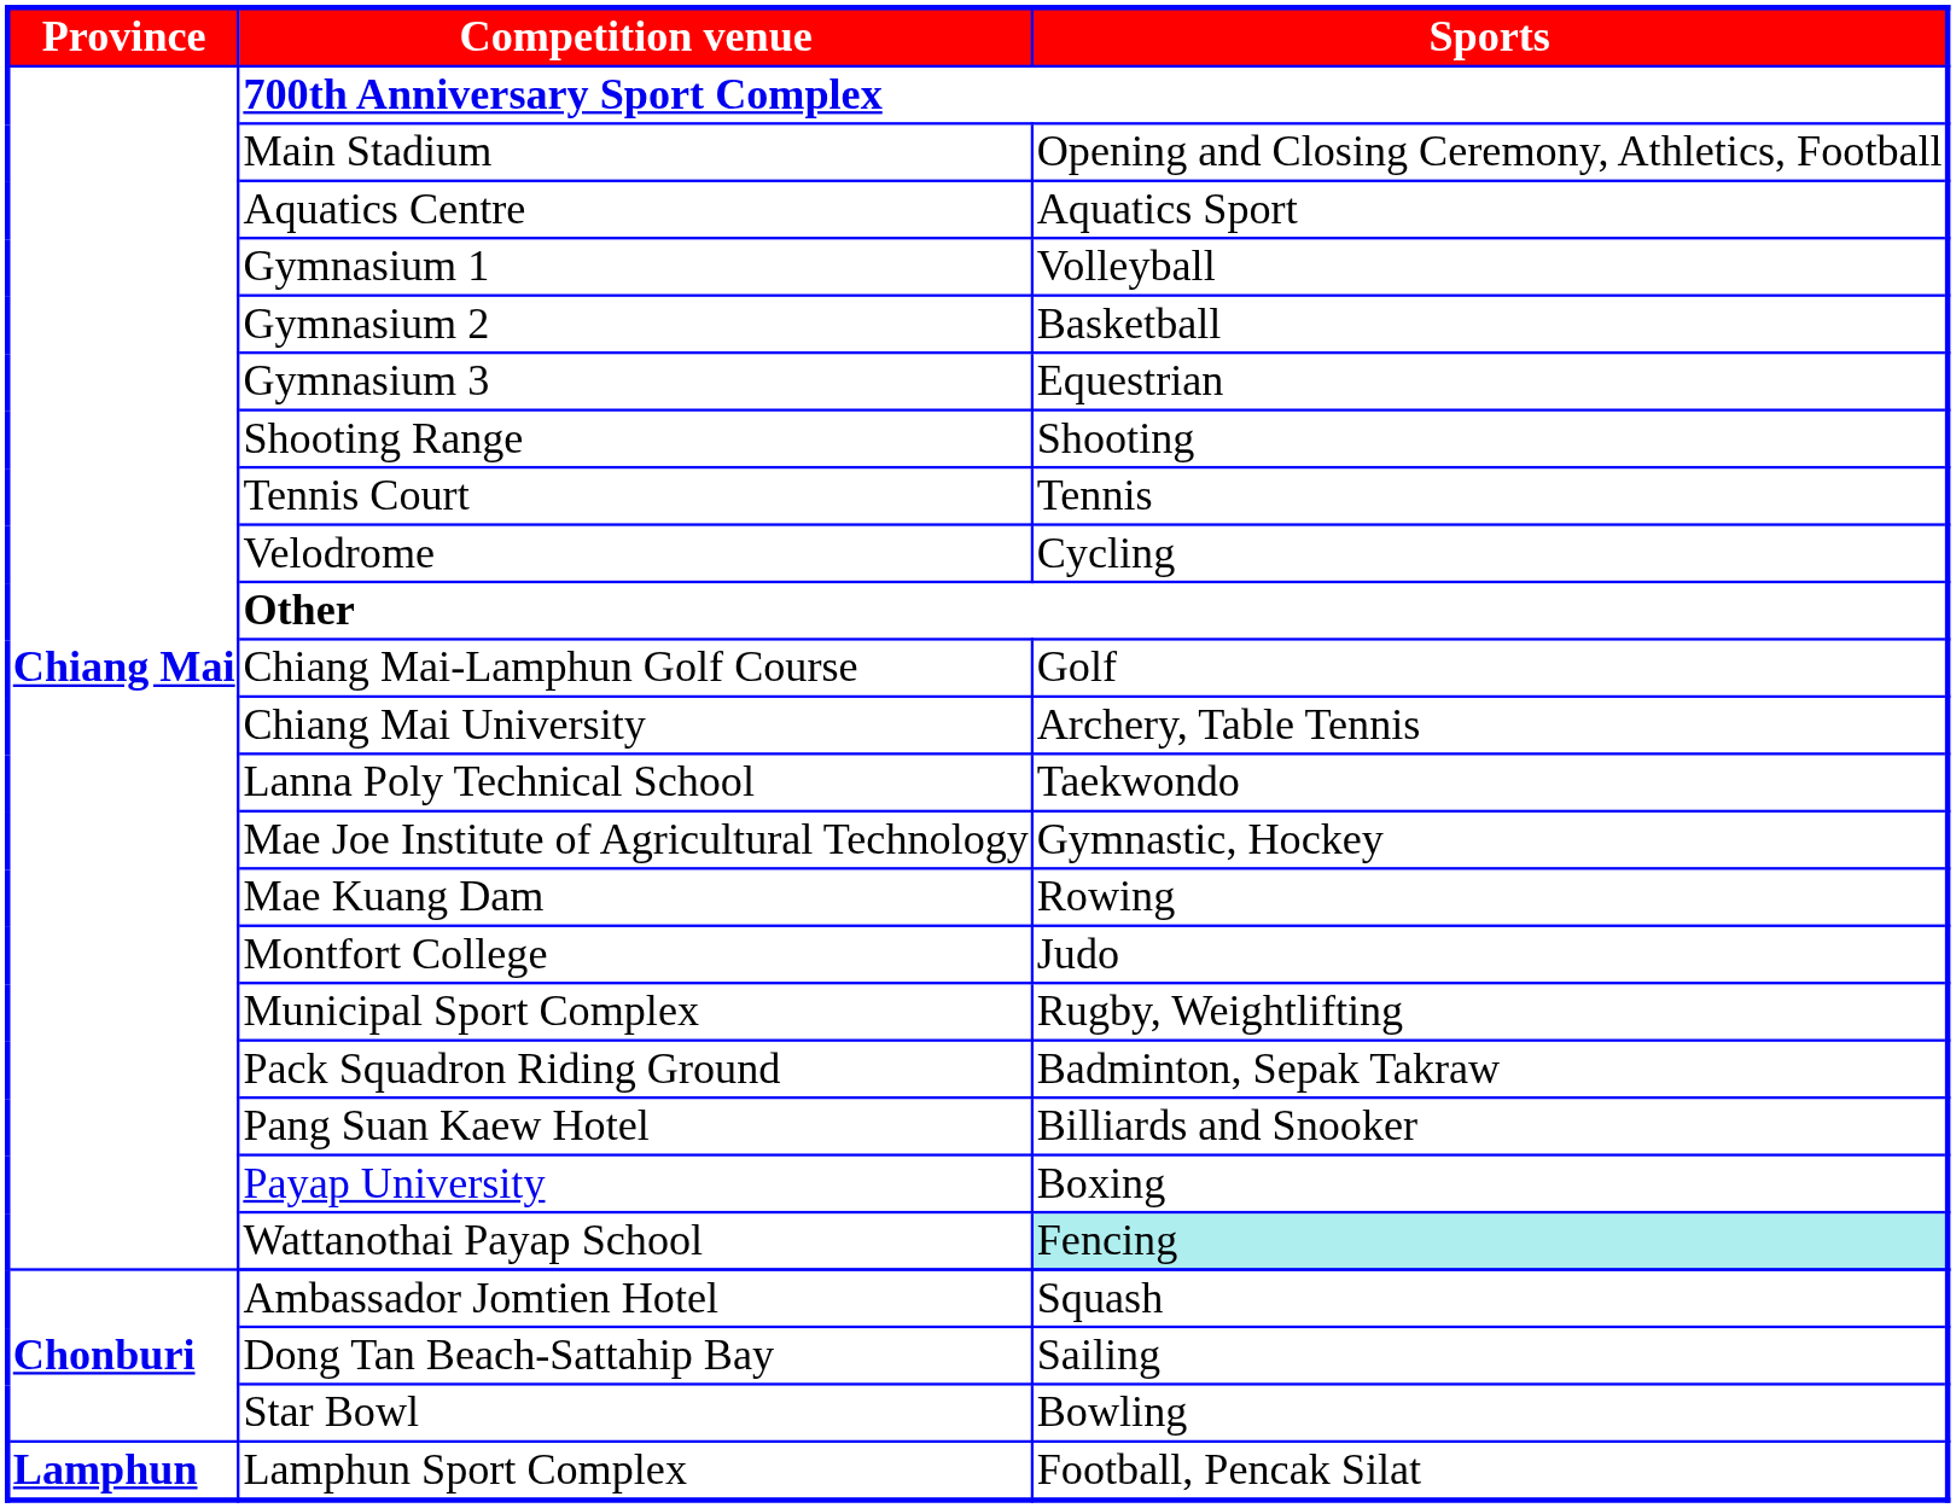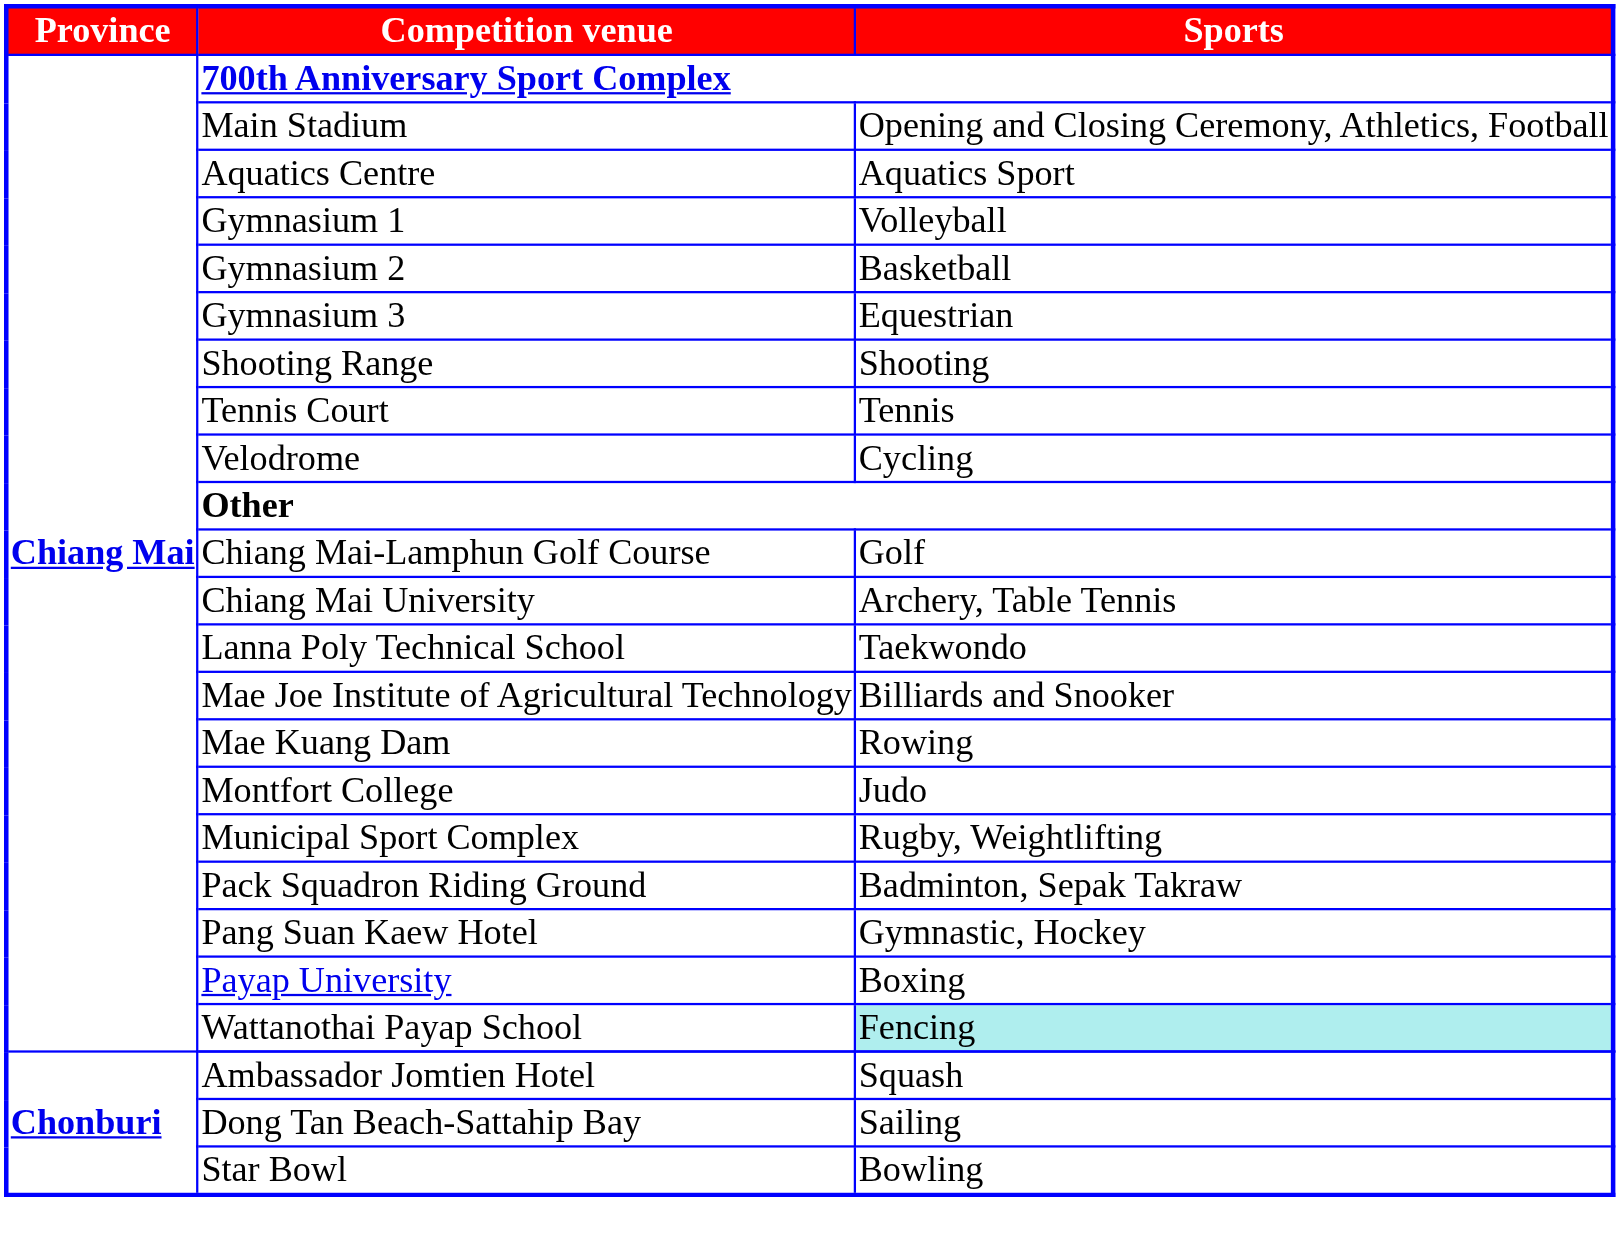 <table border=1 style="border-collapse:collapse; text-align:left; font-size:100%; border:2px solid blue;">
 <tr style="text-align:center; color:white; font-weight:bold; background:red;">
 <td>Province</td>
 <td>Competition venue</td>
 <td>Sports</td>
 </tr>
 <tr>
 <th rowspan=21><a href='#'>Chiang Mai</a></th>
 <th colspan=2><a href='#'>700th Anniversary Sport Complex</a></th>
 </tr>
 <tr>
 <td>Main Stadium</td>
 <td>Opening and Closing Ceremony, Athletics, Football</td>
 </tr>
 <tr>
 <td>Aquatics Centre</td>
 <td>Aquatics Sport</td>
 </tr>
 <tr>
 <td>Gymnasium 1</td>
 <td>Volleyball</td>
 </tr>
 <tr>
 <td>Gymnasium 2</td>
 <td>Basketball</td>
 </tr>
 <tr>
 <td>Gymnasium 3</td>
 <td>Equestrian</td>
 </tr>
 <tr>
 <td>Shooting Range</td>
 <td>Shooting</td>
 </tr>
 <tr>
 <td>Tennis Court</td>
 <td>Tennis</td>
 </tr>
 <tr>
 <td>Velodrome</td>
 <td>Cycling</td>
 </tr>
 <tr>
 <th colspan=2>Other</th>
 </tr>
 <tr>
 <td>Chiang Mai-Lamphun Golf Course</td>
 <td>Golf</td>
 </tr>
 <tr>
 <td>Chiang Mai University</td>
 <td>Archery, Table Tennis</td>
 </tr>
 <tr>
 <td>Lanna Poly Technical School</td>
 <td>Taekwondo</td>
 </tr>
 <tr>
 <td>Mae Joe Institute of Agricultural Technology</td>
-<td>Gymnastic, Hockey</td>
+<td>Billiards and Snooker</td>
 </tr>
 <tr>
 <td>Mae Kuang Dam</td>
 <td>Rowing</td>
 </tr>
 <tr>
 <td>Montfort College</td>
 <td>Judo</td>
 </tr>
 <tr>
 <td>Municipal Sport Complex</td>
 <td>Rugby, Weightlifting</td>
 </tr>
 <tr>
 <td>Pack Squadron Riding Ground</td>
 <td>Badminton, Sepak Takraw</td>
 </tr>
 <tr>
 <td>Pang Suan Kaew Hotel</td>
-<td>Billiards and Snooker</td>
+<td>Gymnastic, Hockey</td>
 </tr>
 <tr>
 <td><a href='#'>Payap University</a></td>
 <td>Boxing</td>
 </tr>
 <tr>
 <td>Wattanothai Payap School</td>
 <td style="background: paleturquoise;">Fencing</td>
 </tr>
 <tr>
 <th rowspan=4><a href='#'>Chonburi</a></th>
 </tr>
 <tr>
 <td>Ambassador Jomtien Hotel</td>
 <td>Squash</td>
 </tr>
 <tr>
 <td>Dong Tan Beach-Sattahip Bay</td>
 <td>Sailing</td>
 </tr>
 <tr>
 <td>Star Bowl</td>
 <td>Bowling</td>
 </tr>
-<tr>
-<th><a href='#'>Lamphun</a></th>
-<td>Lamphun Sport Complex</td>
-<td>Football, Pencak Silat</td>
-</tr>
 </table>
